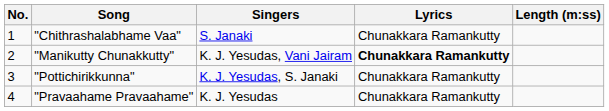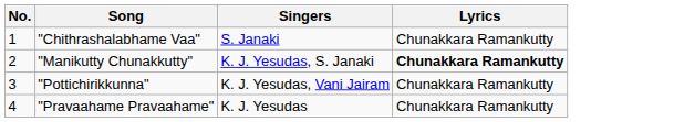 <table class="wikitable" style="font-size:95%;">
 <tr>
 <th>No.</th>
 <th>Song</th>
 <th>Singers</th>
 <th>Lyrics</th>
-<th>Length (m:ss)</th>
 </tr>
 <tr>
 <td>1</td>
 <td>"Chithrashalabhame Vaa"</td>
 <td><a href='#'>S. Janaki</a></td>
 <td>Chunakkara Ramankutty</td>
-<td></td>
 </tr>
 <tr>
 <td>2</td>
 <td>"Manikutty Chunakkutty"</td>
-<td>K. J. Yesudas, <a href='#'>Vani Jairam</a></td>
+<td><a href='#'>K. J. Yesudas</a>, S. Janaki</td>
 <td><strong>Chunakkara Ramankutty</strong></td>
-<td></td>
 </tr>
 <tr>
 <td>3</td>
 <td>"Pottichirikkunna"</td>
-<td><a href='#'>K. J. Yesudas</a>, S. Janaki</td>
+<td>K. J. Yesudas, <a href='#'>Vani Jairam</a></td>
 <td>Chunakkara Ramankutty</td>
-<td></td>
 </tr>
 <tr>
 <td>4</td>
 <td>"Pravaahame Pravaahame"</td>
 <td>K. J. Yesudas</td>
 <td>Chunakkara Ramankutty</td>
-<td></td>
 </tr>
 </table>
